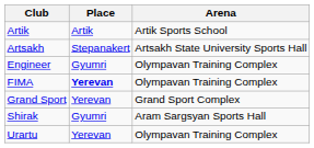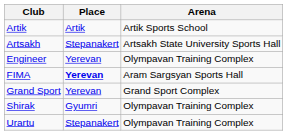 <table class="wikitable sortable">
 <tr>
 <th>Club</th>
 <th>Place</th>
 <th>Arena</th>
 </tr>
 <tr>
 <td><a href='#'>Artik</a></td>
 <td><a href='#'>Artik</a></td>
 <td>Artik Sports School</td>
 </tr>
 <tr>
 <td><a href='#'>Artsakh</a></td>
 <td><a href='#'>Stepanakert</a></td>
 <td>Artsakh State University Sports Hall</td>
 </tr>
 <tr>
 <td><a href='#'>Engineer</a></td>
-<td><a href='#'>Gyumri</a></td>
+<td><a href='#'>Yerevan</a></td>
 <td>Olympavan Training Complex</td>
 </tr>
 <tr>
 <td><a href='#'>FIMA</a></td>
 <td><strong><a href='#'>Yerevan</a></strong></td>
-<td>Olympavan Training Complex</td>
+<td>Aram Sargsyan Sports Hall</td>
 </tr>
 <tr>
 <td><a href='#'>Grand Sport</a></td>
 <td><a href='#'>Yerevan</a></td>
 <td>Grand Sport Complex</td>
 </tr>
 <tr>
 <td><a href='#'>Shirak</a></td>
 <td><a href='#'>Gyumri</a></td>
-<td>Aram Sargsyan Sports Hall</td>
+<td>Olympavan Training Complex</td>
 </tr>
 <tr>
 <td><a href='#'>Urartu</a></td>
-<td><a href='#'>Yerevan</a></td>
+<td><a href='#'>Stepanakert</a></td>
 <td>Olympavan Training Complex</td>
 </tr>
 </table>
